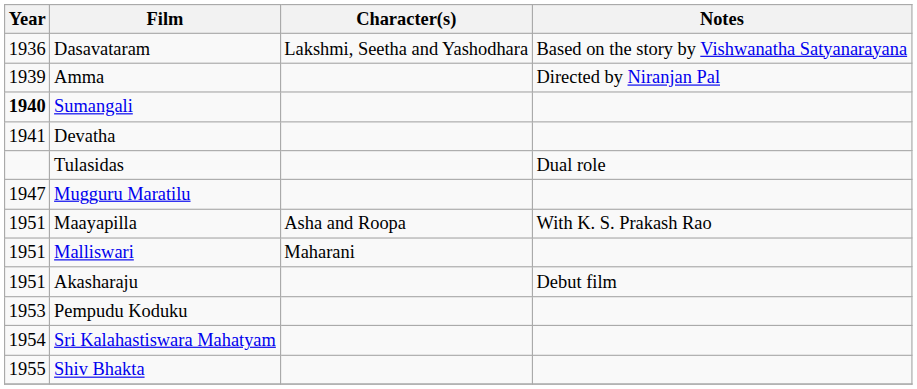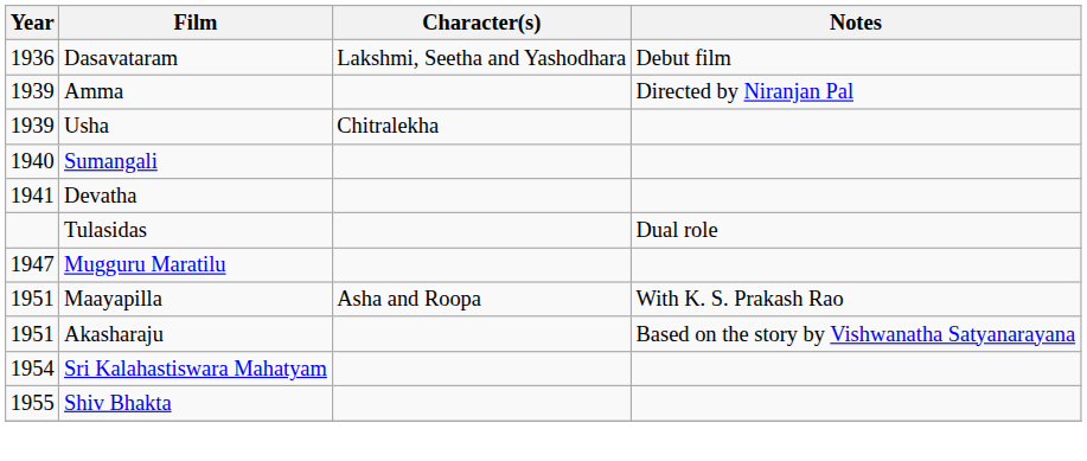 <table class="wikitable">
 <tr>
 <th>Year</th>
 <th>Film</th>
 <th>Character(s)</th>
 <th>Notes</th>
 </tr>
 <tr>
 <td>1936</td>
 <td>Dasavataram</td>
 <td>Lakshmi, Seetha and Yashodhara</td>
-<td>Based on the story by <a href='#'>Vishwanatha Satyanarayana</a></td>
+<td>Debut film</td>
 </tr>
 <tr>
 <td>1939</td>
 <td>Amma</td>
 <td></td>
 <td>Directed by <a href='#'>Niranjan Pal</a></td>
 </tr>
 <tr>
-<td><strong>1940</strong></td>
+<td>1939</td>
+<td>Usha</td>
+<td>Chitralekha</td>
+<td></td>
+</tr>
+<tr>
+<td>1940</td>
 <td><a href='#'>Sumangali</a></td>
 <td></td>
 <td></td>
 </tr>
 <tr>
 <td>1941</td>
 <td>Devatha</td>
 <td></td>
 <td></td>
 </tr>
 <tr>
 <td></td>
 <td>Tulasidas</td>
 <td></td>
 <td>Dual role</td>
 </tr>
 <tr>
 <td>1947</td>
 <td><a href='#'>Mugguru Maratilu</a></td>
 <td></td>
 <td></td>
 </tr>
 <tr>
 <td>1951</td>
 <td>Maayapilla</td>
 <td>Asha and Roopa</td>
 <td>With K. S. Prakash Rao</td>
 </tr>
 <tr>
 <td>1951</td>
-<td><a href='#'>Malliswari</a></td>
-<td>Maharani</td>
-<td></td>
-</tr>
-<tr>
-<td>1951</td>
 <td>Akasharaju</td>
 <td></td>
-<td>Debut film</td>
-</tr>
-<tr>
-<td>1953</td>
-<td>Pempudu Koduku</td>
-<td></td>
-<td></td>
+<td>Based on the story by <a href='#'>Vishwanatha Satyanarayana</a></td>
 </tr>
 <tr>
 <td>1954</td>
 <td><a href='#'>Sri Kalahastiswara Mahatyam</a></td>
 <td></td>
 <td></td>
 </tr>
 <tr>
 <td>1955</td>
 <td><a href='#'>Shiv Bhakta</a></td>
 <td></td>
 <td></td>
 </tr>
 <tr>
 </tr>
 </table>
